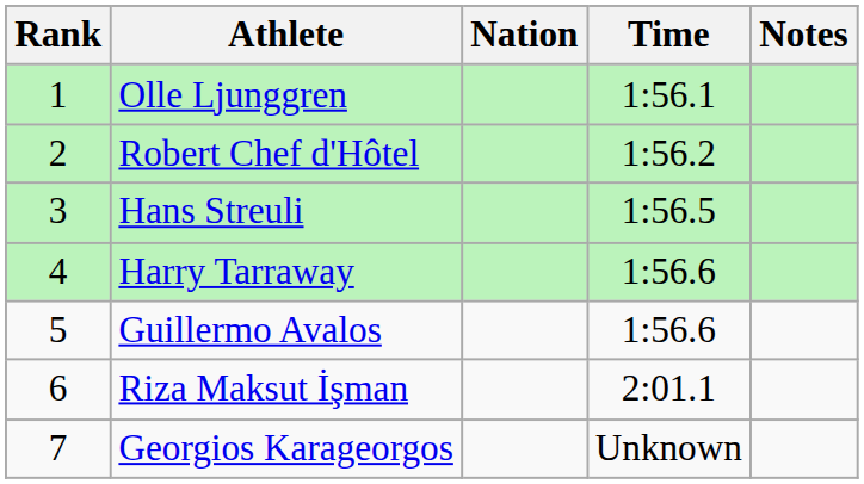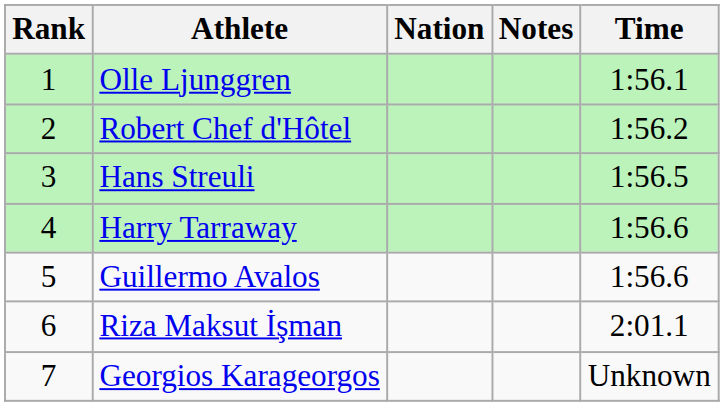 <table class="wikitable sortable" style="text-align:center">
 <tr>
 <th>Rank</th>
 <th>Athlete</th>
 <th>Nation</th>
+<th>Notes</th>
 <th>Time</th>
-<th>Notes</th>
 </tr>
 <tr bgcolor=bbf3bb>
 <td>1</td>
 <td align=left><a href='#'>Olle Ljunggren</a></td>
 <td align=left></td>
+<td></td>
 <td>1:56.1</td>
-<td></td>
 </tr>
 <tr bgcolor=bbf3bb>
 <td>2</td>
 <td align=left><a href='#'>Robert Chef d'Hôtel</a></td>
 <td align=left></td>
+<td></td>
 <td>1:56.2</td>
-<td></td>
 </tr>
 <tr bgcolor=bbf3bb>
 <td>3</td>
 <td align=left><a href='#'>Hans Streuli</a></td>
 <td align=left></td>
+<td></td>
 <td>1:56.5</td>
-<td></td>
 </tr>
 <tr bgcolor=bbf3bb>
 <td>4</td>
 <td align=left><a href='#'>Harry Tarraway</a></td>
 <td align=left></td>
+<td></td>
 <td>1:56.6</td>
-<td></td>
 </tr>
 <tr>
 <td>5</td>
 <td align=left><a href='#'>Guillermo Avalos</a></td>
 <td align=left></td>
+<td></td>
 <td>1:56.6</td>
-<td></td>
 </tr>
 <tr>
 <td>6</td>
 <td align=left><a href='#'>Riza Maksut İşman</a></td>
 <td align=left></td>
+<td></td>
 <td>2:01.1</td>
-<td></td>
 </tr>
 <tr>
 <td>7</td>
 <td align=left><a href='#'>Georgios Karageorgos</a></td>
 <td align=left></td>
+<td></td>
 <td data-sort-value=3:00.0>Unknown</td>
-<td></td>
 </tr>
 </table>
